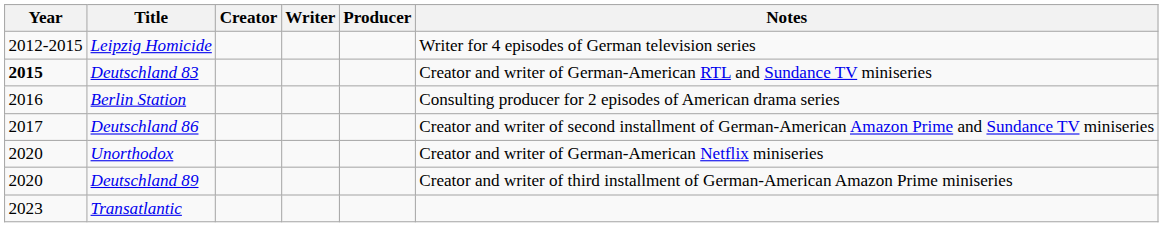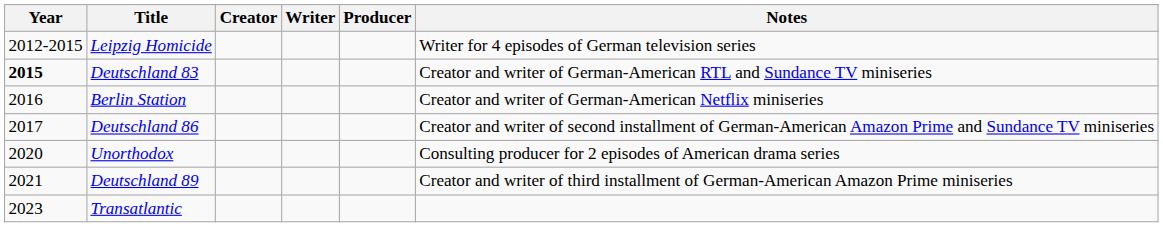 <table class="wikitable">
 <tr>
 <th>Year</th>
 <th>Title</th>
 <th>Creator</th>
 <th>Writer</th>
 <th>Producer</th>
 <th>Notes</th>
 </tr>
 <tr>
 <td>2012-2015</td>
 <td><em><a href='#'>Leipzig Homicide</a></em></td>
 <td></td>
 <td></td>
 <td></td>
 <td>Writer for 4 episodes of German television series</td>
 </tr>
 <tr>
 <td><strong>2015</strong></td>
 <td><em><a href='#'>Deutschland 83</a></em></td>
 <td></td>
 <td></td>
 <td></td>
 <td>Creator and writer of German-American <a href='#'>RTL</a> and <a href='#'>Sundance TV</a> miniseries</td>
 </tr>
 <tr>
 <td>2016</td>
 <td><em><a href='#'>Berlin Station</a></em></td>
 <td></td>
 <td></td>
 <td></td>
-<td>Consulting producer for 2 episodes of American drama series</td>
+<td>Creator and writer of German-American <a href='#'>Netflix</a> miniseries</td>
 </tr>
 <tr>
 <td>2017</td>
 <td><em><a href='#'>Deutschland 86</a></em></td>
 <td></td>
 <td></td>
 <td></td>
 <td>Creator and writer of second installment of German-American <a href='#'>Amazon Prime</a> and <a href='#'>Sundance TV</a> miniseries</td>
 </tr>
 <tr>
 <td>2020</td>
 <td><em><a href='#'>Unorthodox</a></em></td>
 <td></td>
 <td></td>
 <td></td>
-<td>Creator and writer of German-American <a href='#'>Netflix</a> miniseries</td>
+<td>Consulting producer for 2 episodes of American drama series</td>
 </tr>
 <tr>
-<td>2020</td>
+<td>2021</td>
 <td><em><a href='#'>Deutschland 89</a></em></td>
 <td></td>
 <td></td>
 <td></td>
 <td>Creator and writer of third installment of German-American Amazon Prime miniseries</td>
 </tr>
 <tr>
 <td>2023</td>
 <td><em><a href='#'>Transatlantic</a></em></td>
 <td></td>
 <td></td>
 <td></td>
 <td></td>
 </tr>
 </table>
